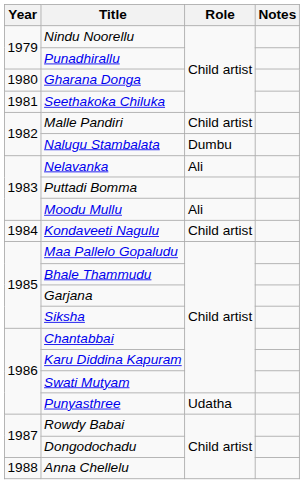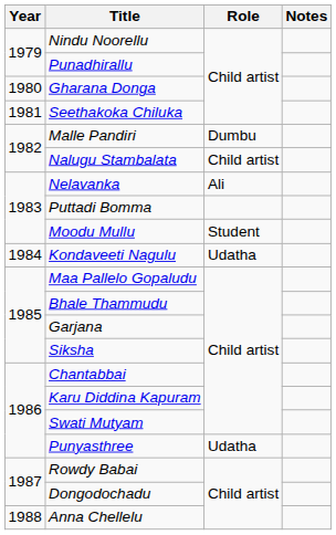 <table class="wikitable sortable">
 <tr>
 <th scope="col">Year</th>
 <th scope="col">Title</th>
 <th scope="col">Role</th>
 <th class="unsortable" scope="col">Notes</th>
 </tr>
 <tr>
 <td rowspan="2">1979</td>
 <td><em>Nindu Noorellu</em></td>
 <td rowspan="4">Child artist</td>
 <td></td>
 </tr>
 <tr>
 <td><em><a href='#'>Punadhirallu</a></em></td>
 <td></td>
 </tr>
 <tr>
 <td>1980</td>
 <td><em><a href='#'>Gharana Donga</a></em></td>
 <td></td>
 </tr>
 <tr>
 <td>1981</td>
 <td><em><a href='#'>Seethakoka Chiluka</a></em></td>
 <td></td>
 </tr>
 <tr>
 <td rowspan="2">1982</td>
 <td><em>Malle Pandiri</em></td>
-<td>Child artist</td>
+<td>Dumbu</td>
 <td></td>
 </tr>
 <tr>
 <td><em><a href='#'>Nalugu Stambalata</a></em></td>
-<td>Dumbu</td>
+<td>Child artist</td>
 <td></td>
 </tr>
 <tr>
 <td rowspan="3">1983</td>
 <td><em><a href='#'>Nelavanka</a></em></td>
 <td>Ali</td>
 <td></td>
 </tr>
 <tr>
 <td><em>Puttadi Bomma</em></td>
 <td></td>
 <td></td>
 </tr>
 <tr>
 <td><em><a href='#'>Moodu Mullu</a></em></td>
-<td>Ali</td>
+<td>Student</td>
 <td></td>
 </tr>
 <tr>
 <td>1984</td>
 <td><em><a href='#'>Kondaveeti Nagulu</a></em></td>
-<td>Child artist</td>
+<td>Udatha</td>
 <td></td>
 </tr>
 <tr>
 <td rowspan="4">1985</td>
 <td><em><a href='#'>Maa Pallelo Gopaludu</a></em></td>
 <td rowspan="7">Child artist</td>
 <td></td>
 </tr>
 <tr>
 <td><em><a href='#'>Bhale Thammudu</a></em></td>
 <td></td>
 </tr>
 <tr>
 <td><em>Garjana</em></td>
 <td></td>
 </tr>
 <tr>
 <td><em><a href='#'>Siksha</a></em></td>
 <td></td>
 </tr>
 <tr>
 <td rowspan="4">1986</td>
 <td><em><a href='#'>Chantabbai</a></em></td>
 <td></td>
 </tr>
 <tr>
 <td><em><a href='#'>Karu Diddina Kapuram</a></em></td>
 <td></td>
 </tr>
 <tr>
 <td><em><a href='#'>Swati Mutyam</a></em></td>
 <td></td>
 </tr>
 <tr>
 <td><em><a href='#'>Punyasthree</a></em></td>
 <td>Udatha</td>
 <td></td>
 </tr>
 <tr>
 <td rowspan="2">1987</td>
 <td><em>Rowdy Babai</em></td>
 <td rowspan="3">Child artist</td>
 <td></td>
 </tr>
 <tr>
 <td><em>Dongodochadu</em></td>
 <td></td>
 </tr>
 <tr>
 <td>1988</td>
 <td><em>Anna Chellelu</em></td>
 <td></td>
 </tr>
 </table>
